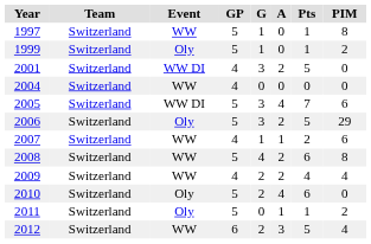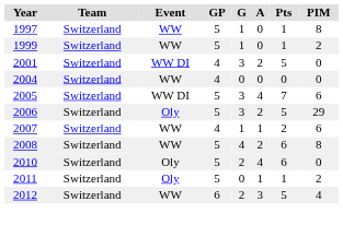 <table BORDER="0" CELLPADDING="2" CELLSPACING="0" width="35%">
 <tr ALIGN="center" bgcolor="#e0e0e0">
 <th>Year</th>
 <th>Team</th>
 <th>Event</th>
 <th>GP</th>
 <th>G</th>
 <th>A</th>
 <th>Pts</th>
 <th>PIM</th>
 </tr>
 <tr ALIGN="center">
 <td><a href='#'>1997</a></td>
 <td><a href='#'>Switzerland</a></td>
 <td><a href='#'>WW</a></td>
 <td>5</td>
 <td>1</td>
 <td>0</td>
 <td>1</td>
 <td>8</td>
 </tr>
 <tr ALIGN="center" bgcolor="#f0f0f0">
 <td><a href='#'>1999</a></td>
 <td><a href='#'>Switzerland</a></td>
-<td><a href='#'>Oly</a></td>
+<td>WW</td>
 <td>5</td>
 <td>1</td>
 <td>0</td>
 <td>1</td>
 <td>2</td>
 </tr>
 <tr ALIGN="center">
 <td><a href='#'>2001</a></td>
 <td><a href='#'>Switzerland</a></td>
 <td><a href='#'>WW DI</a></td>
 <td>4</td>
 <td>3</td>
 <td>2</td>
 <td>5</td>
 <td>0</td>
 </tr>
 <tr ALIGN="center" bgcolor="#f0f0f0">
 <td><a href='#'>2004</a></td>
 <td><a href='#'>Switzerland</a></td>
 <td>WW</td>
 <td>4</td>
 <td>0</td>
 <td>0</td>
 <td>0</td>
 <td>0</td>
 </tr>
 <tr ALIGN="center">
 <td><a href='#'>2005</a></td>
 <td><a href='#'>Switzerland</a></td>
 <td>WW DI</td>
 <td>5</td>
 <td>3</td>
 <td>4</td>
 <td>7</td>
 <td>6</td>
 </tr>
 <tr ALIGN="center" bgcolor="#f0f0f0">
 <td><a href='#'>2006</a></td>
 <td>Switzerland</td>
 <td><a href='#'>Oly</a></td>
 <td>5</td>
 <td>3</td>
 <td>2</td>
 <td>5</td>
 <td>29</td>
 </tr>
 <tr ALIGN="center">
 <td><a href='#'>2007</a></td>
 <td><a href='#'>Switzerland</a></td>
 <td>WW</td>
 <td>4</td>
 <td>1</td>
 <td>1</td>
 <td>2</td>
 <td>6</td>
 </tr>
 <tr ALIGN="center" bgcolor="#f0f0f0">
 <td><a href='#'>2008</a></td>
 <td>Switzerland</td>
 <td>WW</td>
 <td>5</td>
 <td>4</td>
 <td>2</td>
 <td>6</td>
 <td>8</td>
 </tr>
-<tr ALIGN="center">
-<td><a href='#'>2009</a></td>
-<td>Switzerland</td>
-<td>WW</td>
-<td>4</td>
-<td>2</td>
-<td>2</td>
-<td>4</td>
-<td>4</td>
-</tr>
 <tr ALIGN="center" bgcolor="#f0f0f0">
 <td><a href='#'>2010</a></td>
 <td>Switzerland</td>
 <td>Oly</td>
 <td>5</td>
 <td>2</td>
 <td>4</td>
 <td>6</td>
 <td>0</td>
 </tr>
 <tr ALIGN="center">
 <td><a href='#'>2011</a></td>
 <td>Switzerland</td>
 <td><a href='#'>Oly</a></td>
 <td>5</td>
 <td>0</td>
 <td>1</td>
 <td>1</td>
 <td>2</td>
 </tr>
 <tr ALIGN="center" bgcolor="#f0f0f0">
 <td><a href='#'>2012</a></td>
 <td>Switzerland</td>
 <td>WW</td>
 <td>6</td>
 <td>2</td>
 <td>3</td>
 <td>5</td>
 <td>4</td>
 </tr>
 </table>
